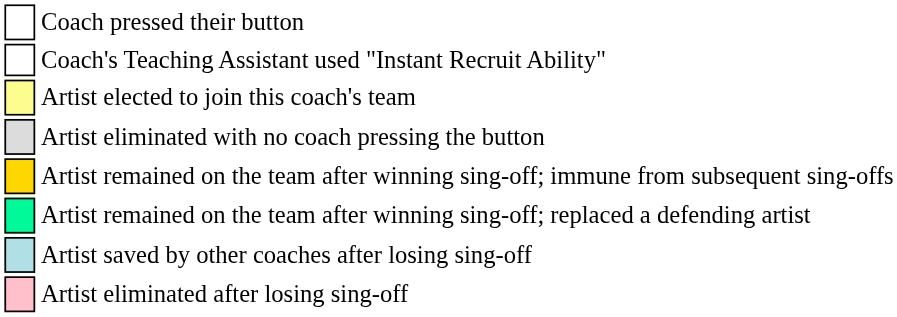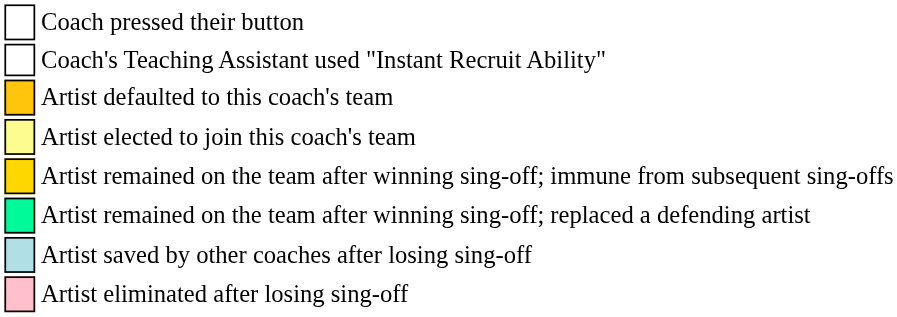 <table class="toccolours" style="font-size: 90%; white-space: nowrap;">
 <tr>
 <td style="background:white; border:1px solid black;">  <strong></strong>  </td>
 <td>Coach pressed their button</td>
 </tr>
 <tr>
 <td style="background:white; border:1px solid black;"></td>
 <td>Coach's Teaching Assistant used "Instant Recruit Ability"</td>
 </tr>
 <tr>
+<td style="background:#ffc40c; border:1px solid black;">    </td>
+<td>Artist defaulted to this coach's team</td>
+</tr>
+<tr>
 <td style="background:#fdfc8f; border:1px solid black;">    </td>
 <td style="padding-right: 8px">Artist elected to join this coach's team</td>
-</tr>
-<tr>
-<td style="background:#dcdcdc; border:1px solid black;">    </td>
-<td>Artist eliminated with no coach pressing the button</td>
 </tr>
 <tr>
 <td style="background:gold; border:1px solid black;">    </td>
 <td>Artist remained on the team after winning sing-off; immune from subsequent sing-offs</td>
 </tr>
 <tr>
 <td style="background:#00fa9a; border:1px solid black;">    </td>
 <td>Artist remained on the team after winning sing-off; replaced a defending artist</td>
 </tr>
 <tr>
 <td style="background:#b0e0e6; border:1px solid black;">    </td>
 <td>Artist saved by other coaches after losing sing-off</td>
 </tr>
 <tr>
 <td style="background:pink; border:1px solid black;">    </td>
 <td>Artist eliminated after losing sing-off</td>
 </tr>
 </table>
